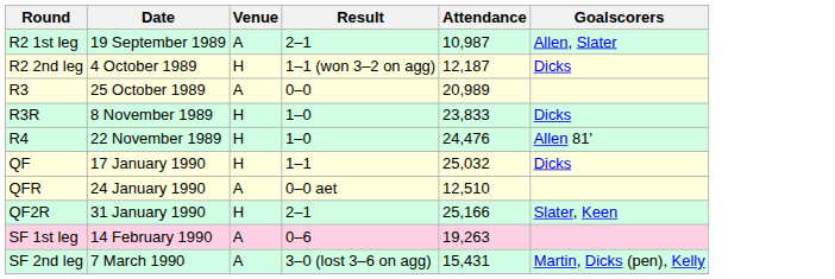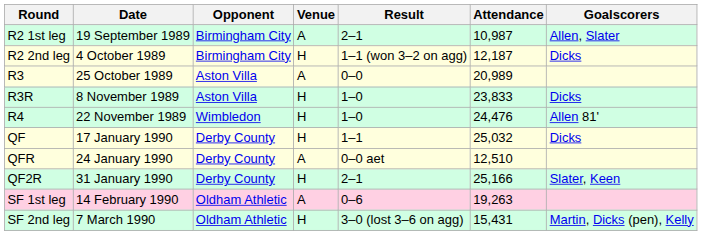 <table class="wikitable">
 <tr>
 <th>Round</th>
 <th>Date</th>
+<th>Opponent</th>
 <th>Venue</th>
 <th>Result</th>
 <th>Attendance</th>
 <th>Goalscorers</th>
 </tr>
 <tr style="background-color: #d0ffe3;">
 <td>R2 1st leg</td>
 <td>19 September 1989</td>
+<td><a href='#'>Birmingham City</a></td>
 <td>A</td>
 <td>2–1</td>
 <td>10,987</td>
 <td><a href='#'>Allen</a>, <a href='#'>Slater</a></td>
 </tr>
 <tr style="background-color: #ffffdd;">
 <td>R2 2nd leg</td>
 <td>4 October 1989</td>
+<td><a href='#'>Birmingham City</a></td>
 <td>H</td>
 <td>1–1 (won 3–2 on agg)</td>
 <td>12,187</td>
 <td><a href='#'>Dicks</a></td>
 </tr>
 <tr style="background-color: #ffffdd;">
 <td>R3</td>
 <td>25 October 1989</td>
+<td><a href='#'>Aston Villa</a></td>
 <td>A</td>
 <td>0–0</td>
 <td>20,989</td>
 <td></td>
 </tr>
 <tr style="background-color: #d0ffe3;">
 <td>R3R</td>
 <td>8 November 1989</td>
+<td><a href='#'>Aston Villa</a></td>
 <td>H</td>
 <td>1–0</td>
 <td>23,833</td>
 <td><a href='#'>Dicks</a></td>
 </tr>
 <tr style="background-color: #d0ffe3;">
 <td>R4</td>
 <td>22 November 1989</td>
+<td><a href='#'>Wimbledon</a></td>
 <td>H</td>
 <td>1–0</td>
 <td>24,476</td>
 <td><a href='#'>Allen</a> 81'</td>
 </tr>
 <tr style="background-color: #ffffdd;">
 <td>QF</td>
 <td>17 January 1990</td>
+<td><a href='#'>Derby County</a></td>
 <td>H</td>
 <td>1–1</td>
 <td>25,032</td>
 <td><a href='#'>Dicks</a></td>
 </tr>
 <tr style="background-color: #ffffdd;">
 <td>QFR</td>
 <td>24 January 1990</td>
+<td><a href='#'>Derby County</a></td>
 <td>A</td>
 <td>0–0 aet</td>
 <td>12,510</td>
 <td></td>
 </tr>
 <tr style="background-color: #d0ffe3;">
 <td>QF2R</td>
 <td>31 January 1990</td>
+<td><a href='#'>Derby County</a></td>
 <td>H</td>
 <td>2–1</td>
 <td>25,166</td>
 <td><a href='#'>Slater</a>, <a href='#'>Keen</a></td>
 </tr>
 <tr style="background-color: #ffd0e3;">
 <td>SF 1st leg</td>
 <td>14 February 1990</td>
+<td><a href='#'>Oldham Athletic</a></td>
 <td>A</td>
 <td>0–6</td>
 <td>19,263</td>
 <td></td>
 </tr>
 <tr style="background-color: #d0ffe3;">
 <td>SF 2nd leg</td>
 <td>7 March 1990</td>
-<td>A</td>
+<td><a href='#'>Oldham Athletic</a></td>
+<td>H</td>
 <td>3–0 (lost 3–6 on agg)</td>
 <td>15,431</td>
 <td><a href='#'>Martin</a>, <a href='#'>Dicks</a> (pen), <a href='#'>Kelly</a></td>
 </tr>
 </table>
